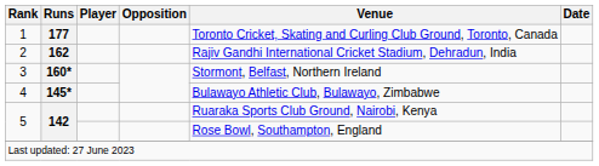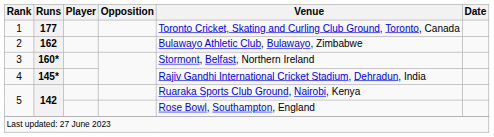 <table class="wikitable plainrowheaders sortable">
 <tr>
 <th scope=col>Rank</th>
 <th scope=col>Runs</th>
 <th scope=col>Player</th>
 <th scope=col>Opposition</th>
 <th scope=col>Venue</th>
 <th scope=col>Date</th>
 </tr>
 <tr>
 <td align=center>1</td>
 <th scope=row style=text-align:center;>177</th>
 <td></td>
 <td></td>
 <td><a href='#'>Toronto Cricket, Skating and Curling Club Ground</a>, <a href='#'>Toronto</a>, Canada</td>
 <td></td>
 </tr>
 <tr>
 <td align=center>2</td>
 <th scope=row style=text-align:center;>162</th>
 <td></td>
 <td></td>
-<td><a href='#'>Rajiv Gandhi International Cricket Stadium</a>, <a href='#'>Dehradun</a>, India</td>
+<td><a href='#'>Bulawayo Athletic Club</a>, <a href='#'>Bulawayo</a>, Zimbabwe</td>
 <td></td>
 </tr>
 <tr>
 <td align=center>3</td>
 <th scope=row style=text-align:center;>160*</th>
 <td></td>
 <td rowspan=2></td>
 <td><a href='#'>Stormont</a>, <a href='#'>Belfast</a>, Northern Ireland</td>
 <td></td>
 </tr>
 <tr>
 <td align=center>4</td>
 <th scope=row style=text-align:center;>145*</th>
 <td></td>
-<td><a href='#'>Bulawayo Athletic Club</a>, <a href='#'>Bulawayo</a>, Zimbabwe</td>
+<td><a href='#'>Rajiv Gandhi International Cricket Stadium</a>, <a href='#'>Dehradun</a>, India</td>
 <td></td>
 </tr>
 <tr>
 <td align=center rowspan=2>5</td>
 <th scope=row style=text-align:center; rowspan=2>142</th>
 <td></td>
 <td></td>
 <td><a href='#'>Ruaraka Sports Club Ground</a>, <a href='#'>Nairobi</a>, Kenya</td>
 <td></td>
 </tr>
 <tr>
 <td></td>
 <td></td>
 <td><a href='#'>Rose Bowl</a>, <a href='#'>Southampton</a>, England</td>
 <td></td>
 </tr>
 <tr>
 </tr>
 <tr class=sortbottom>
 <td colspan=6><small>Last updated: 27 June 2023</small></td>
 </tr>
 </table>
